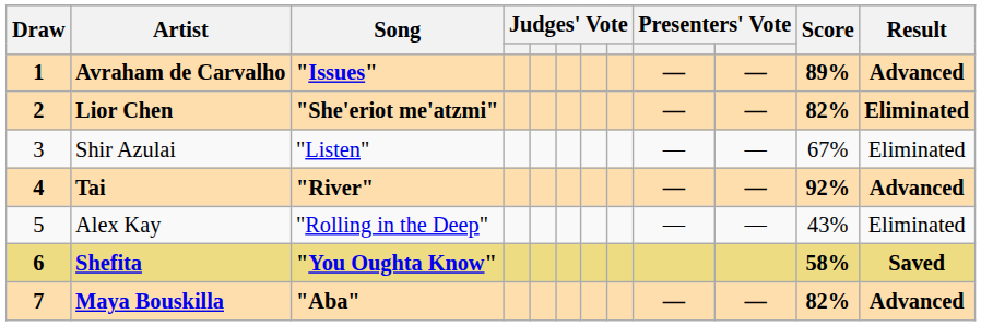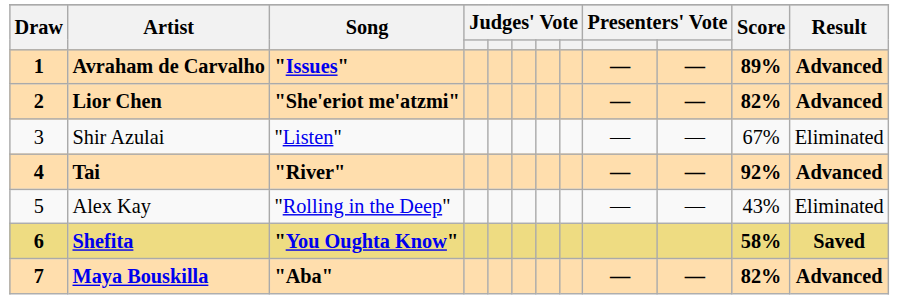 <table class="sortable wikitable" style="margin: 1em auto 1em auto; text-align:center; font-size:90%; line-height:18px;">
 <tr>
 </tr>
 <tr>
 <th rowspan="2">Draw</th>
 <th rowspan="2">Artist</th>
 <th rowspan="2">Song</th>
 <th colspan="5" class="unsortable">Judges' Vote</th>
 <th colspan="2" class="unsortable">Presenters' Vote</th>
 <th rowspan="2">Score</th>
 <th rowspan="2">Result</th>
 </tr>
 <tr>
 <th class="unsortable"></th>
 <th class="unsortable"></th>
 <th class="unsortable"></th>
 <th class="unsortable"></th>
 <th class="unsortable"></th>
 <th class="unsortable"></th>
 <th class="unsortable"></th>
 </tr>
 <tr style="font-weight:bold; background:#FFDEAD;">
 <td>1</td>
 <td align="left">Avraham de Carvalho</td>
 <td align="left">"<a href='#'>Issues</a>"</td>
 <td></td>
 <td></td>
 <td></td>
 <td></td>
 <td></td>
 <td>—</td>
 <td>—</td>
 <td>89%</td>
 <td>Advanced</td>
 </tr>
 <tr style="font-weight:bold; background:#FFDEAD;">
 <td>2</td>
 <td align="left">Lior Chen</td>
 <td align="left">"She'eriot me'atzmi"</td>
 <td></td>
 <td></td>
 <td></td>
 <td></td>
 <td></td>
 <td>—</td>
 <td>—</td>
 <td>82%</td>
-<td>Eliminated</td>
+<td>Advanced</td>
 </tr>
 <tr>
 <td>3</td>
 <td align="left">Shir Azulai</td>
 <td align="left">"<a href='#'>Listen</a>"</td>
 <td></td>
 <td></td>
 <td></td>
 <td></td>
 <td></td>
 <td>—</td>
 <td>—</td>
 <td>67%</td>
 <td>Eliminated</td>
 </tr>
 <tr style="font-weight:bold; background:#FFDEAD;">
 <td>4</td>
 <td align="left">Tai</td>
 <td align="left">"River"</td>
 <td></td>
 <td></td>
 <td></td>
 <td></td>
 <td></td>
 <td>—</td>
 <td>—</td>
 <td>92%</td>
 <td>Advanced</td>
 </tr>
 <tr>
 <td>5</td>
 <td align="left">Alex Kay</td>
 <td align="left">"<a href='#'>Rolling in the Deep</a>"</td>
 <td></td>
 <td></td>
 <td></td>
 <td></td>
 <td></td>
 <td>—</td>
 <td>—</td>
 <td>43%</td>
 <td>Eliminated</td>
 </tr>
 <tr style="font-weight:bold; background:#eedc82;">
 <td>6</td>
 <td align="left"><a href='#'>Shefita</a></td>
 <td align="left">"<a href='#'>You Oughta Know</a>"</td>
 <td></td>
 <td></td>
 <td></td>
 <td></td>
 <td></td>
 <td></td>
 <td></td>
 <td>58%</td>
 <td>Saved</td>
 </tr>
 <tr style="font-weight:bold; background:#FFDEAD;">
 <td>7</td>
 <td align="left"><a href='#'>Maya Bouskilla</a></td>
 <td align="left">"Aba"</td>
 <td></td>
 <td></td>
 <td></td>
 <td></td>
 <td></td>
 <td>—</td>
 <td>—</td>
 <td>82%</td>
 <td>Advanced</td>
 </tr>
 </table>
